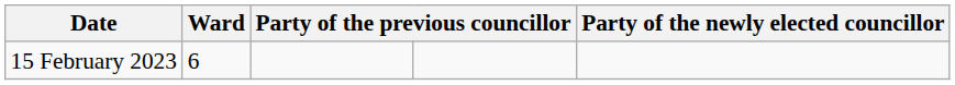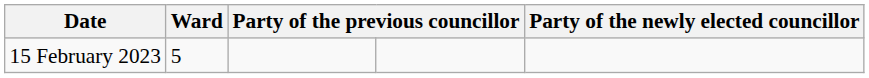 <table class="wikitable">
 <tr>
 <th>Date</th>
 <th>Ward</th>
 <th colspan=2>Party of the previous councillor</th>
 <th colspan=2>Party of the newly elected councillor</th>
 </tr>
 <tr>
 <td>15 February 2023</td>
-<td>6</td>
+<td>5</td>
 <td></td>
 <td></td>
 </tr>
 </table>
